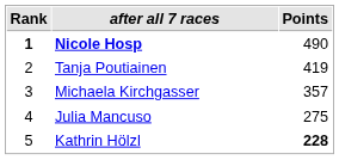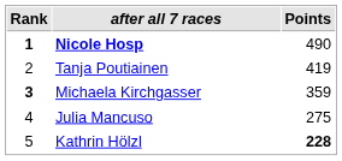 <table cellspacing="1" cellpadding="3" style="border:1px solid #AAAAAA;font-size:86%">
 <tr bgcolor="#E4E4E4">
 <th style="border-bottom:1px solid #AAAAAA" width=10>Rank</th>
 <th style="border-bottom:1px solid #AAAAAA" width=200><em>after all 7 races</em></th>
 <th style="border-bottom:1px solid #AAAAAA" width=20>Points</th>
 </tr>
 <tr>
 <td align="center"><strong>1</strong></td>
 <td> <strong><a href='#'>Nicole Hosp</a> </strong></td>
 <td align="right">490</td>
 </tr>
 <tr>
 <td align="center">2</td>
 <td> <a href='#'>Tanja Poutiainen</a></td>
 <td align="right">419</td>
 </tr>
 <tr>
-<td align="center">3</td>
+<td align="center"><strong>3</strong></td>
 <td> <a href='#'>Michaela Kirchgasser</a></td>
-<td align="right">357</td>
+<td align="right">359</td>
 </tr>
 <tr>
 <td align="center">4</td>
 <td> <a href='#'>Julia Mancuso</a></td>
 <td align="right">275</td>
 </tr>
 <tr>
 <td align="center">5</td>
 <td> <a href='#'>Kathrin Hölzl</a></td>
 <td align="right"><strong>228</strong></td>
 </tr>
 </table>
